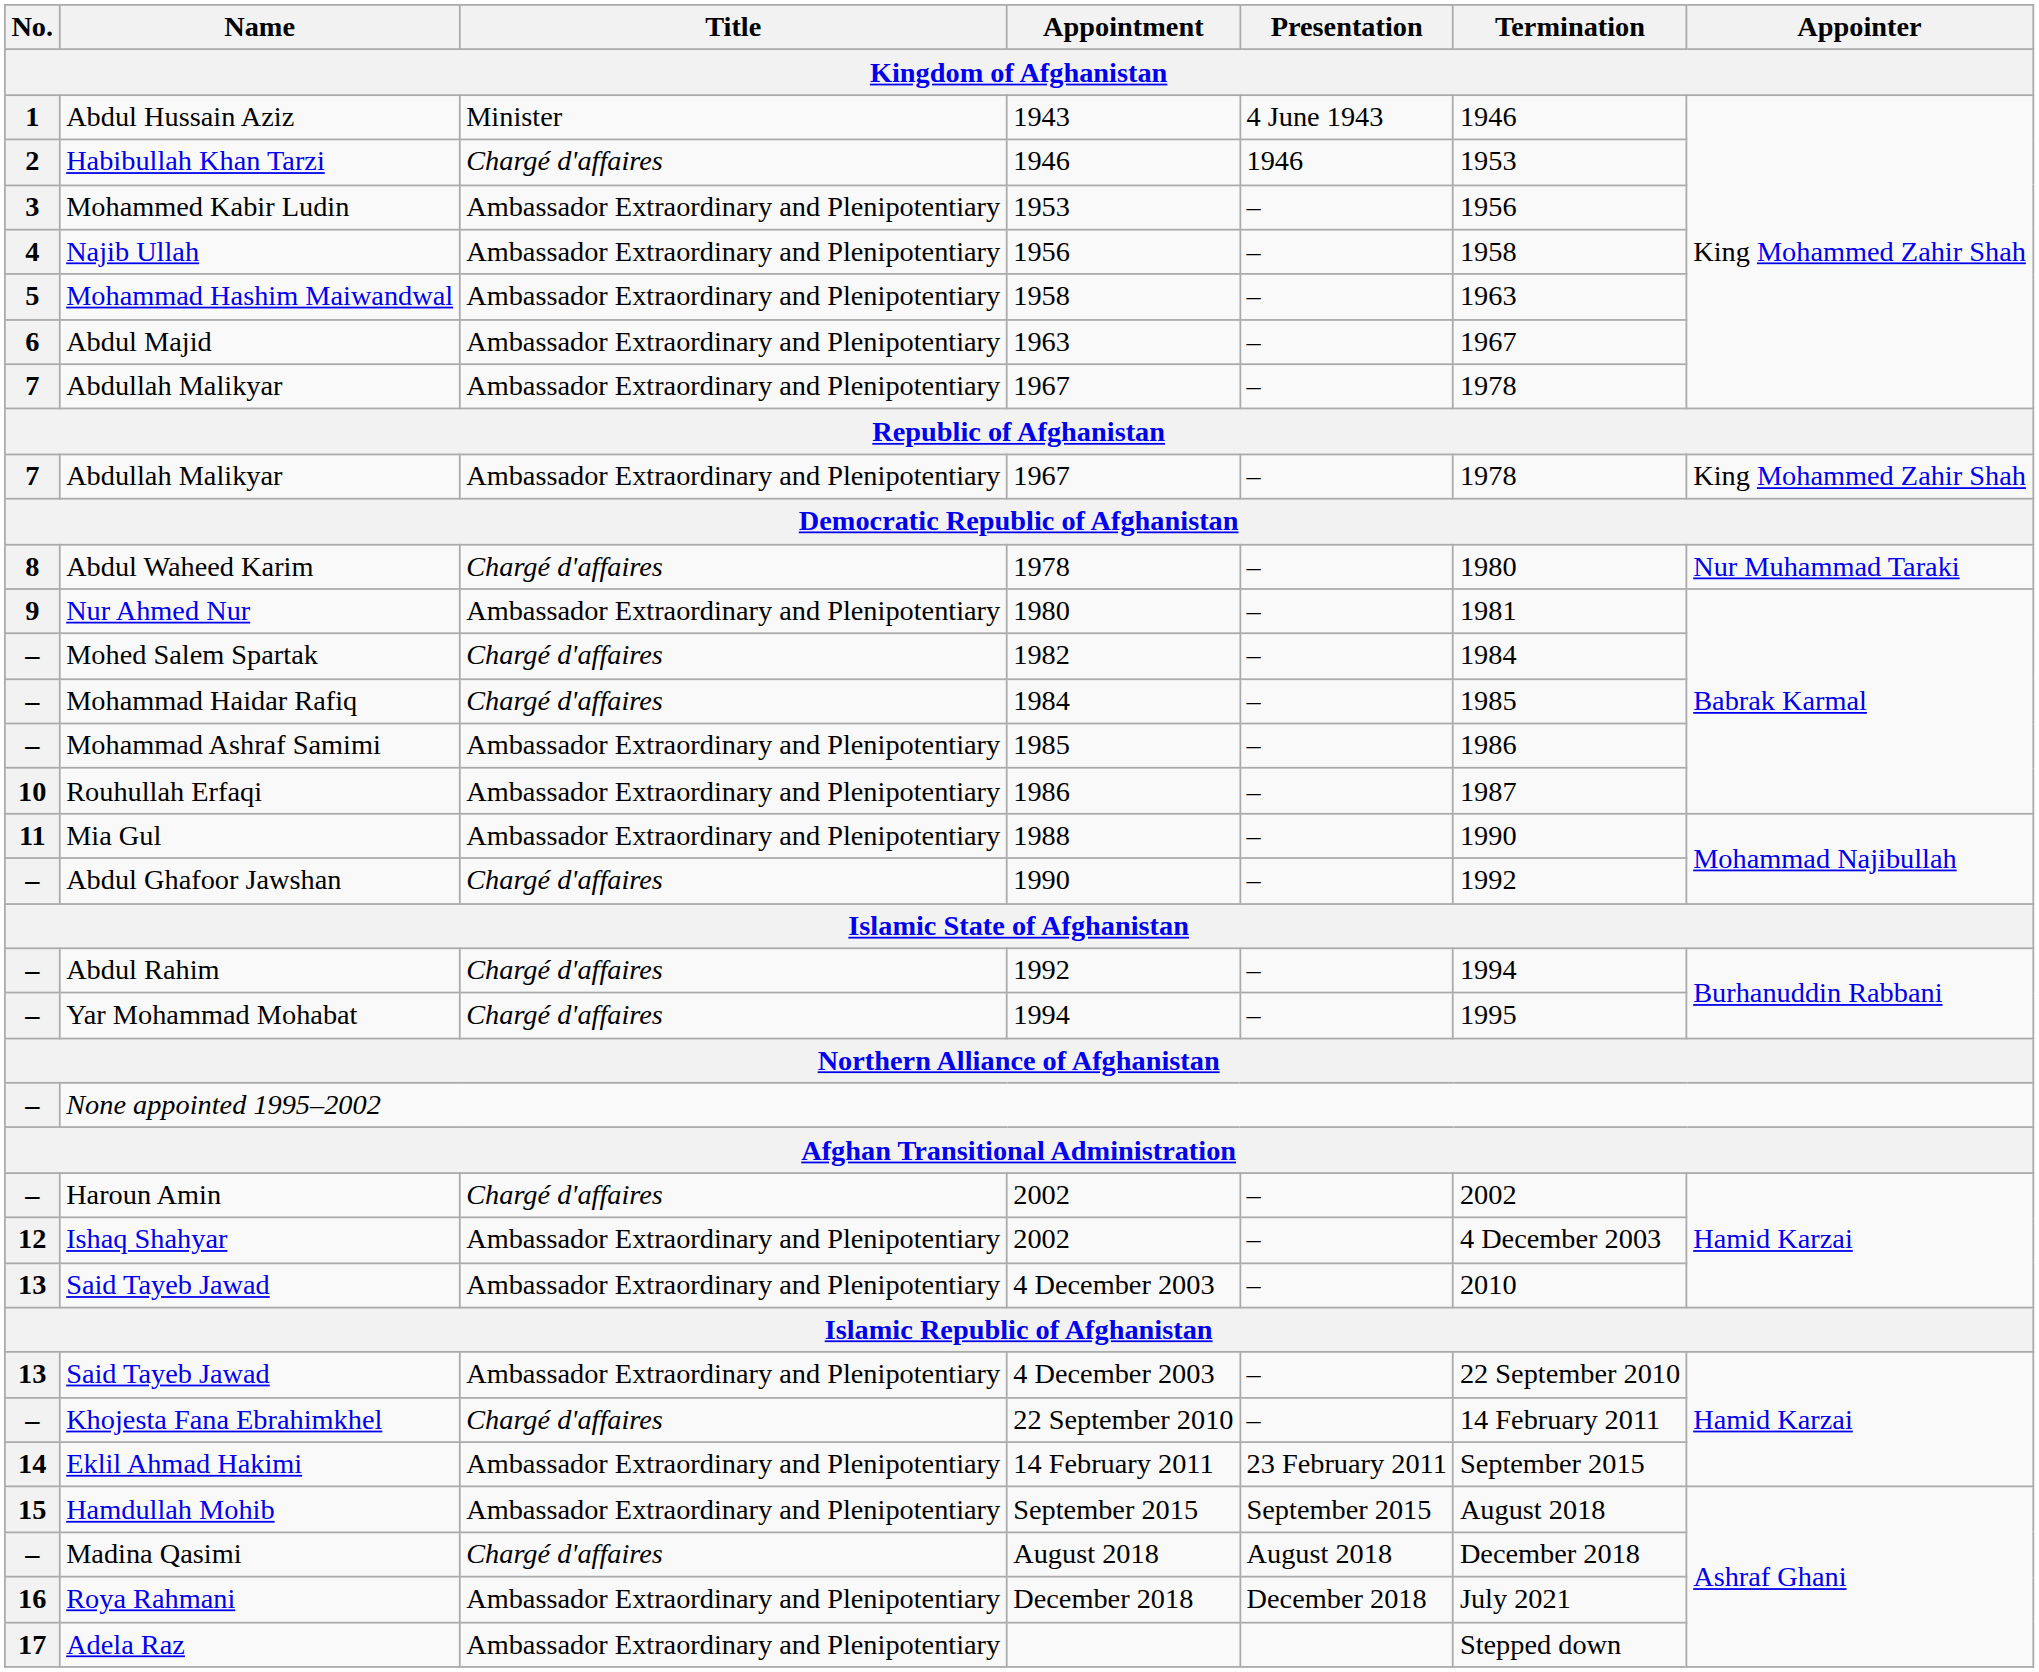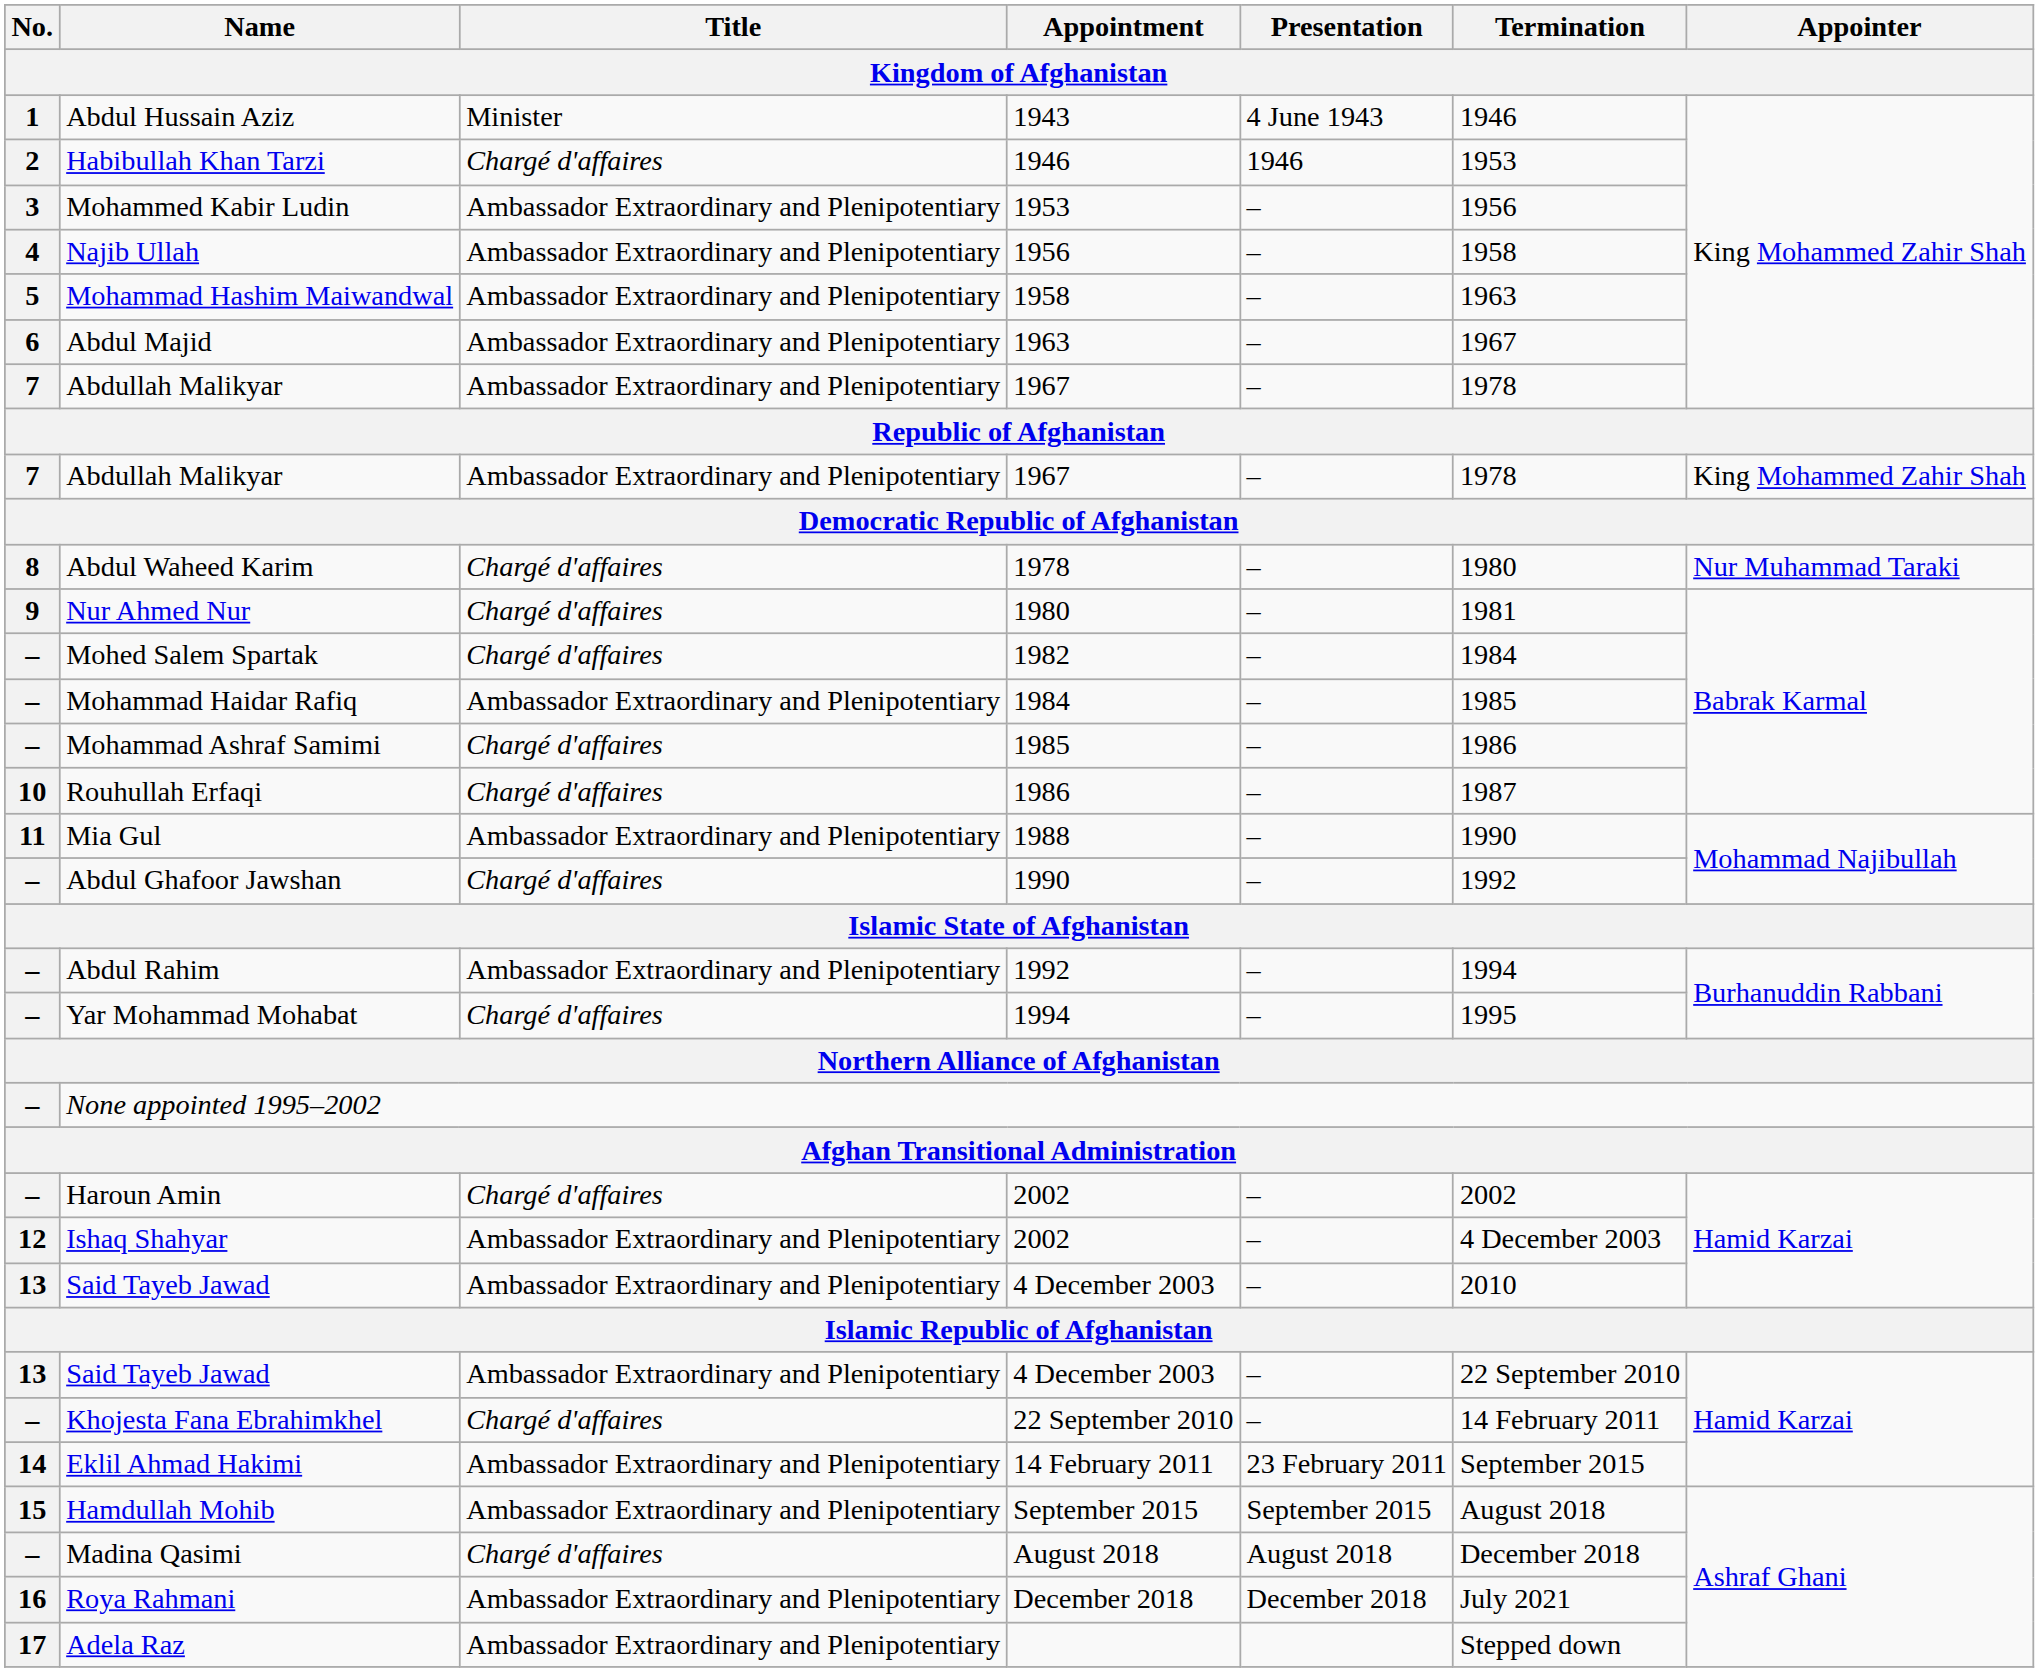 <table class="wikitable">
 <tr>
 <th>No.</th>
 <th>Name</th>
 <th>Title</th>
 <th>Appointment</th>
 <th>Presentation</th>
 <th>Termination</th>
 <th>Appointer</th>
 </tr>
 <tr>
 <th colspan="7"><a href='#'>Kingdom of Afghanistan</a></th>
 </tr>
 <tr>
 <th>1</th>
 <td>Abdul Hussain Aziz</td>
 <td>Minister</td>
 <td>1943</td>
 <td>4 June 1943</td>
 <td>1946</td>
 <td rowspan="7">King <a href='#'>Mohammed Zahir Shah</a></td>
 </tr>
 <tr>
 <th>2</th>
 <td><a href='#'>Habibullah Khan Tarzi</a></td>
 <td><em>Chargé d'affaires</em></td>
 <td>1946</td>
 <td>1946</td>
 <td>1953</td>
 </tr>
 <tr>
 <th>3</th>
 <td>Mohammed Kabir Ludin</td>
 <td>Ambassador Extraordinary and Plenipotentiary</td>
 <td>1953</td>
 <td>–</td>
 <td>1956</td>
 </tr>
 <tr>
 <th>4</th>
 <td><a href='#'>Najib Ullah</a></td>
 <td>Ambassador Extraordinary and Plenipotentiary</td>
 <td>1956</td>
 <td>–</td>
 <td>1958</td>
 </tr>
 <tr>
 <th>5</th>
 <td><a href='#'>Mohammad Hashim Maiwandwal</a></td>
 <td>Ambassador Extraordinary and Plenipotentiary</td>
 <td>1958</td>
 <td>–</td>
 <td>1963</td>
 </tr>
 <tr>
 <th>6</th>
 <td>Abdul Majid</td>
 <td>Ambassador Extraordinary and Plenipotentiary</td>
 <td>1963</td>
 <td>–</td>
 <td>1967</td>
 </tr>
 <tr>
 <th>7</th>
 <td>Abdullah Malikyar</td>
 <td>Ambassador Extraordinary and Plenipotentiary</td>
 <td>1967</td>
 <td>–</td>
 <td>1978</td>
 </tr>
 <tr>
 <th colspan="7"><a href='#'>Republic of Afghanistan</a></th>
 </tr>
 <tr>
 <th>7</th>
 <td>Abdullah Malikyar</td>
 <td>Ambassador Extraordinary and Plenipotentiary</td>
 <td>1967</td>
 <td>–</td>
 <td>1978</td>
 <td>King <a href='#'>Mohammed Zahir Shah</a></td>
 </tr>
 <tr>
 <th colspan="7"><a href='#'>Democratic Republic of Afghanistan</a></th>
 </tr>
 <tr>
 <th>8</th>
 <td>Abdul Waheed Karim</td>
 <td><em>Chargé d'affaires</em></td>
 <td>1978</td>
 <td>–</td>
 <td>1980</td>
 <td><a href='#'>Nur Muhammad Taraki</a></td>
 </tr>
 <tr>
 <th>9</th>
 <td><a href='#'>Nur Ahmed Nur</a></td>
-<td>Ambassador Extraordinary and Plenipotentiary</td>
+<td><em>Chargé d'affaires</em></td>
 <td>1980</td>
 <td>–</td>
 <td>1981</td>
 <td rowspan="5"><a href='#'>Babrak Karmal</a></td>
 </tr>
 <tr>
 <th>–</th>
 <td>Mohed Salem Spartak</td>
 <td><em>Chargé d'affaires</em></td>
 <td>1982</td>
 <td>–</td>
 <td>1984</td>
 </tr>
 <tr>
 <th>–</th>
 <td>Mohammad Haidar Rafiq</td>
-<td><em>Chargé d'affaires</em></td>
+<td>Ambassador Extraordinary and Plenipotentiary</td>
 <td>1984</td>
 <td>–</td>
 <td>1985</td>
 </tr>
 <tr>
 <th>–</th>
 <td>Mohammad Ashraf Samimi</td>
-<td>Ambassador Extraordinary and Plenipotentiary</td>
+<td><em>Chargé d'affaires</em></td>
 <td>1985</td>
 <td>–</td>
 <td>1986</td>
 </tr>
 <tr>
 <th>10</th>
 <td>Rouhullah Erfaqi</td>
-<td>Ambassador Extraordinary and Plenipotentiary</td>
+<td><em>Chargé d'affaires</em></td>
 <td>1986</td>
 <td>–</td>
 <td>1987</td>
 </tr>
 <tr>
 <th>11</th>
 <td>Mia Gul</td>
 <td>Ambassador Extraordinary and Plenipotentiary</td>
 <td>1988</td>
 <td>–</td>
 <td>1990</td>
 <td rowspan="2"><a href='#'>Mohammad Najibullah</a></td>
 </tr>
 <tr>
 <th>–</th>
 <td>Abdul Ghafoor Jawshan</td>
 <td><em>Chargé d'affaires</em></td>
 <td>1990</td>
 <td>–</td>
 <td>1992</td>
 </tr>
 <tr>
 <th colspan="7"><a href='#'>Islamic State of Afghanistan</a></th>
 </tr>
 <tr>
 <th>–</th>
 <td>Abdul Rahim</td>
-<td><em>Chargé d'affaires</em></td>
+<td>Ambassador Extraordinary and Plenipotentiary</td>
 <td>1992</td>
 <td>–</td>
 <td>1994</td>
 <td rowspan="2"><a href='#'>Burhanuddin Rabbani</a></td>
 </tr>
 <tr>
 <th>–</th>
 <td>Yar Mohammad Mohabat</td>
 <td><em>Chargé d'affaires</em></td>
 <td>1994</td>
 <td>–</td>
 <td>1995</td>
 </tr>
 <tr>
 <th colspan="7"><a href='#'>Northern Alliance of Afghanistan</a></th>
 </tr>
 <tr>
 <th>–</th>
 <td colspan="6"><em>None appointed 1995–2002</em></td>
 </tr>
 <tr>
 <th colspan="7"><a href='#'>Afghan Transitional Administration</a></th>
 </tr>
 <tr>
 <th>–</th>
 <td>Haroun Amin</td>
 <td><em>Chargé d'affaires</em></td>
 <td>2002</td>
 <td>–</td>
 <td>2002</td>
 <td rowspan="3"><a href='#'>Hamid Karzai</a></td>
 </tr>
 <tr>
 <th>12</th>
 <td><a href='#'>Ishaq Shahyar</a></td>
 <td>Ambassador Extraordinary and Plenipotentiary</td>
 <td>2002</td>
 <td>–</td>
 <td>4 December 2003</td>
 </tr>
 <tr>
 <th>13</th>
 <td><a href='#'>Said Tayeb Jawad</a></td>
 <td>Ambassador Extraordinary and Plenipotentiary</td>
 <td>4 December 2003</td>
 <td>–</td>
 <td>2010</td>
 </tr>
 <tr>
 <th colspan="7"><a href='#'>Islamic Republic of Afghanistan</a></th>
 </tr>
 <tr>
 <th>13</th>
 <td><a href='#'>Said Tayeb Jawad</a></td>
 <td>Ambassador Extraordinary and Plenipotentiary</td>
 <td>4 December 2003</td>
 <td>–</td>
 <td>22 September 2010</td>
 <td rowspan="3"><a href='#'>Hamid Karzai</a></td>
 </tr>
 <tr>
 <th>–</th>
 <td><a href='#'>Khojesta Fana Ebrahimkhel</a></td>
 <td><em>Chargé d'affaires</em></td>
 <td>22 September 2010</td>
 <td>–</td>
 <td>14 February 2011</td>
 </tr>
 <tr>
 <th>14</th>
 <td><a href='#'>Eklil Ahmad Hakimi</a></td>
 <td>Ambassador Extraordinary and Plenipotentiary</td>
 <td>14 February 2011</td>
 <td>23 February 2011</td>
 <td>September 2015</td>
 </tr>
 <tr>
 <th>15</th>
 <td><a href='#'>Hamdullah Mohib</a></td>
 <td>Ambassador Extraordinary and Plenipotentiary</td>
 <td>September 2015</td>
 <td>September 2015</td>
 <td>August 2018</td>
 <td rowspan="4"><a href='#'>Ashraf Ghani</a></td>
 </tr>
 <tr>
 <th>–</th>
 <td>Madina Qasimi</td>
 <td><em>Chargé d'affaires</em></td>
 <td>August 2018</td>
 <td>August 2018</td>
 <td>December 2018</td>
 </tr>
 <tr>
 <th>16</th>
 <td><a href='#'>Roya Rahmani</a></td>
 <td>Ambassador Extraordinary and Plenipotentiary</td>
 <td>December 2018</td>
 <td>December 2018</td>
 <td>July 2021</td>
 </tr>
 <tr>
 <th>17</th>
 <td><a href='#'>Adela Raz</a></td>
 <td>Ambassador Extraordinary and Plenipotentiary</td>
 <td></td>
 <td></td>
 <td>Stepped down </td>
 </tr>
 </table>
